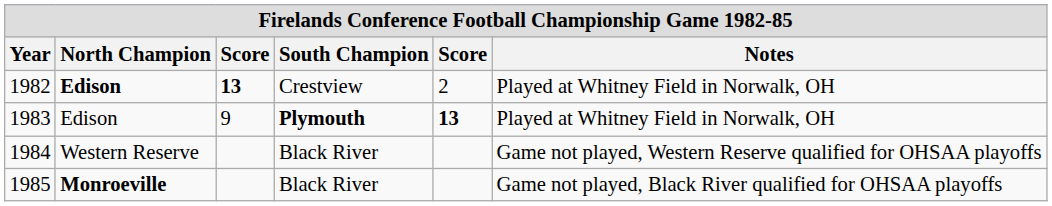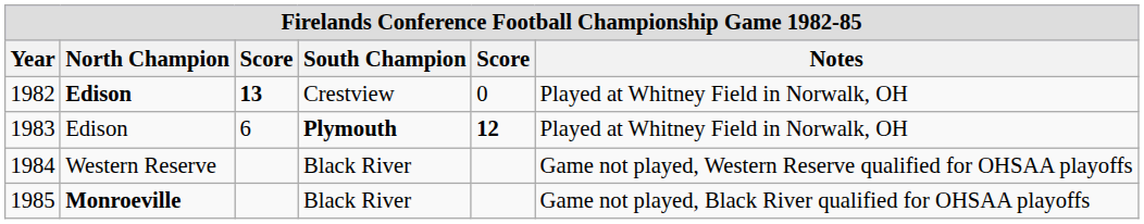 <table class="wikitable">
 <tr style="background:#ccf;">
 <th colspan="6" style="background:#ddd;">Firelands Conference Football Championship Game 1982-85</th>
 </tr>
 <tr>
 <th>Year</th>
 <th>North Champion</th>
 <th>Score</th>
 <th>South Champion</th>
 <th>Score</th>
 <th>Notes</th>
 </tr>
 <tr>
 <td>1982</td>
 <td><strong>Edison</strong></td>
 <td><strong>13</strong></td>
 <td>Crestview</td>
-<td>2</td>
+<td>0</td>
 <td>Played at Whitney Field in Norwalk, OH</td>
 </tr>
 <tr>
 <td>1983</td>
 <td>Edison</td>
-<td>9</td>
+<td>6</td>
 <td><strong>Plymouth</strong></td>
-<td><strong>13</strong></td>
+<td><strong>12</strong></td>
 <td>Played at Whitney Field in Norwalk, OH</td>
 </tr>
 <tr>
 <td>1984</td>
 <td>Western Reserve</td>
 <td></td>
 <td>Black River</td>
 <td></td>
 <td>Game not played, Western Reserve qualified for OHSAA playoffs</td>
 </tr>
 <tr>
 <td>1985</td>
 <td><strong>Monroeville</strong></td>
 <td></td>
 <td>Black River</td>
 <td></td>
 <td>Game not played, Black River qualified for OHSAA playoffs</td>
 </tr>
 </table>
